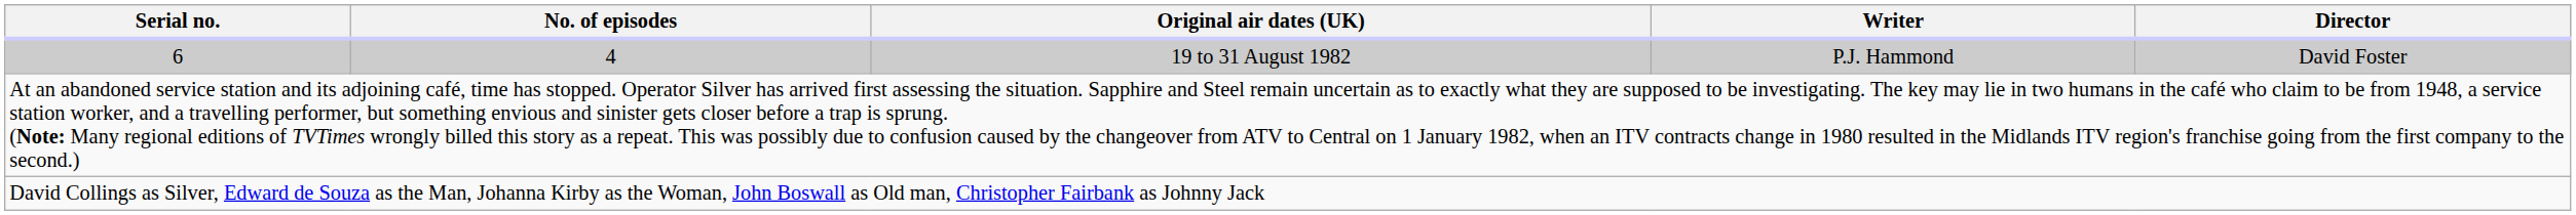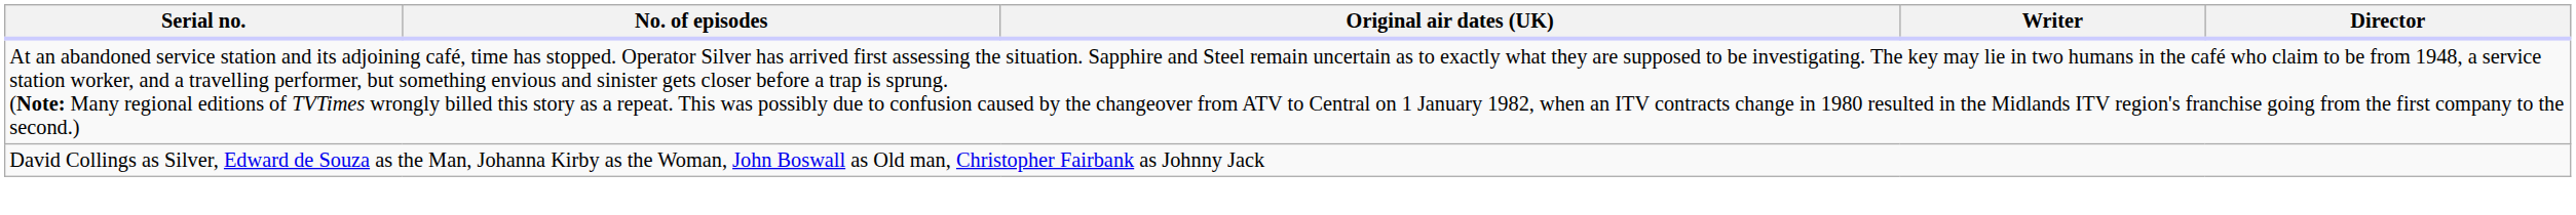 <table class="wikitable">
 <tr style="background:#ccc; border-bottom:3px solid #ccf;">
 <th>Serial no.</th>
 <th>No. of episodes</th>
 <th>Original air dates (UK)</th>
 <th>Writer</th>
 <th>Director</th>
 </tr>
-<tr style="text-align:center; background:#ccc;">
-<td>6</td>
-<td>4</td>
-<td>19 to 31 August 1982</td>
-<td>P.J. Hammond</td>
-<td>David Foster</td>
-</tr>
 <tr style="text-align:left;">
 <td colspan="5">At an abandoned service station and its adjoining café, time has stopped.  Operator Silver has arrived first assessing the situation. Sapphire and Steel remain uncertain as to exactly what they are supposed to be investigating. The key may lie in two humans in the café who claim to be from 1948, a service station worker, and a travelling performer, but something envious and sinister gets closer before a trap is sprung.<br>(<strong>Note:</strong> Many regional editions of <em>TVTimes</em> wrongly billed this story as a repeat. This was possibly due to confusion caused by the changeover from ATV to Central on 1 January 1982, when an ITV contracts change in 1980 resulted in the Midlands ITV region's franchise going from the first company to the second.)</td>
 </tr>
 <tr style="text-align:left;">
 <td colspan="5">David Collings as Silver, <a href='#'>Edward de Souza</a> as the Man, Johanna Kirby as the Woman, <a href='#'>John Boswall</a> as Old man, <a href='#'>Christopher Fairbank</a> as Johnny Jack</td>
 </tr>
 </table>
